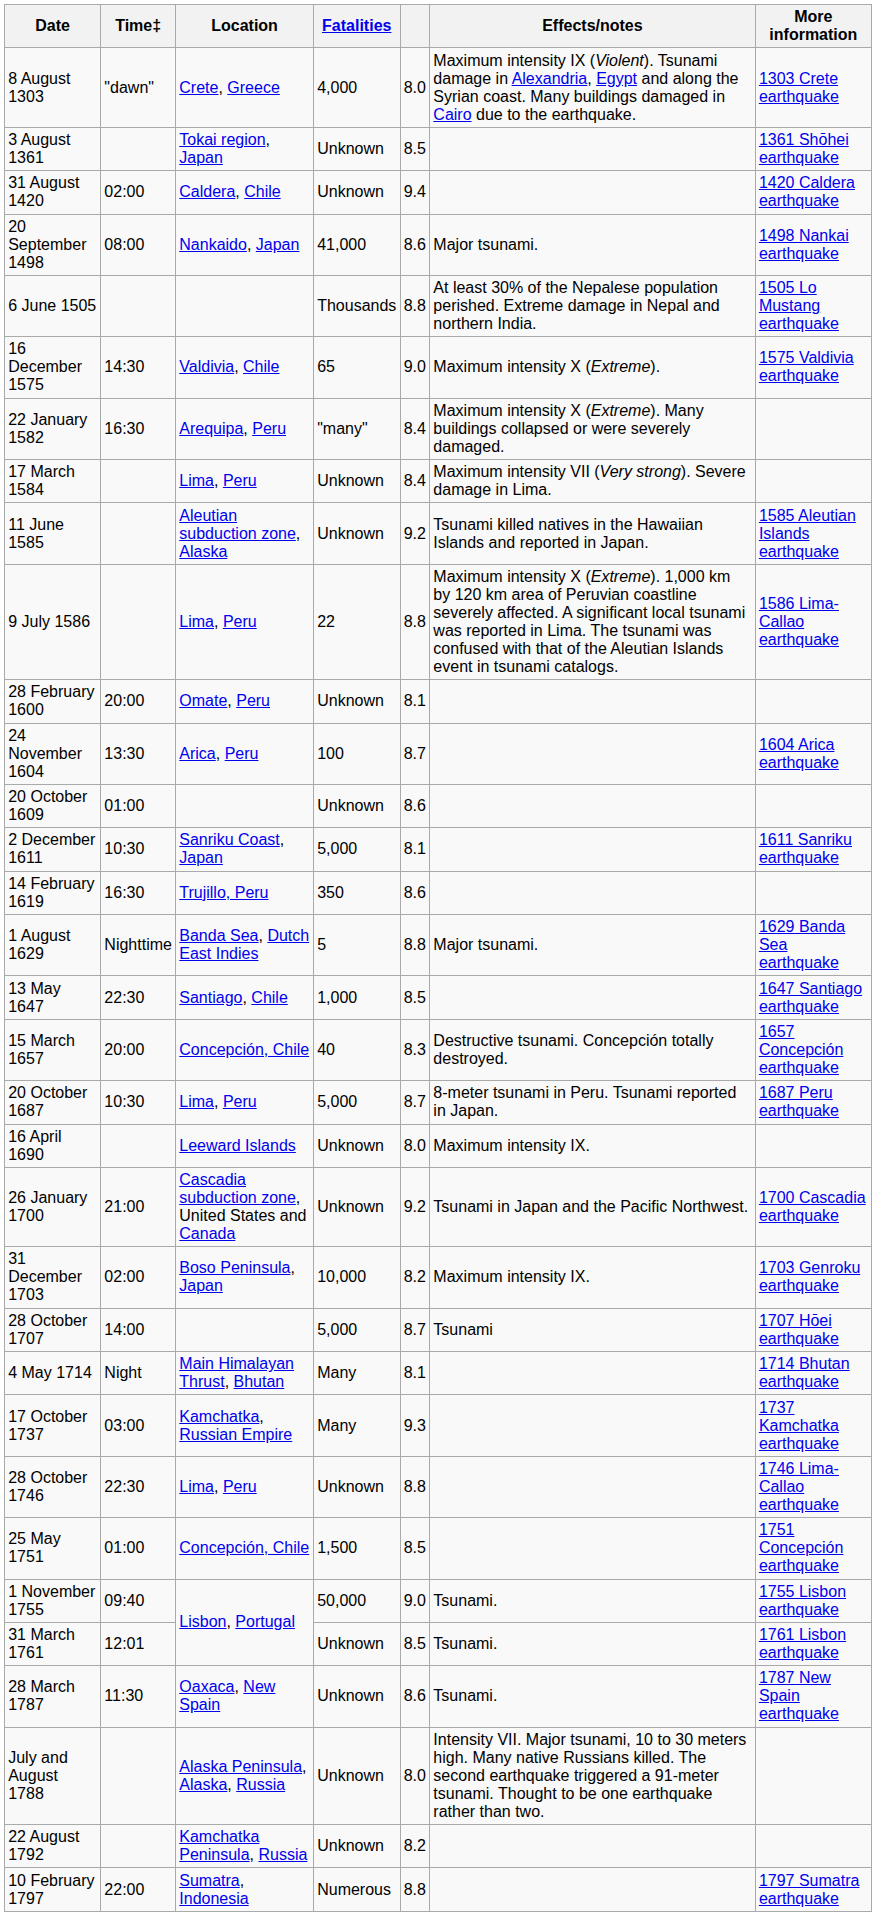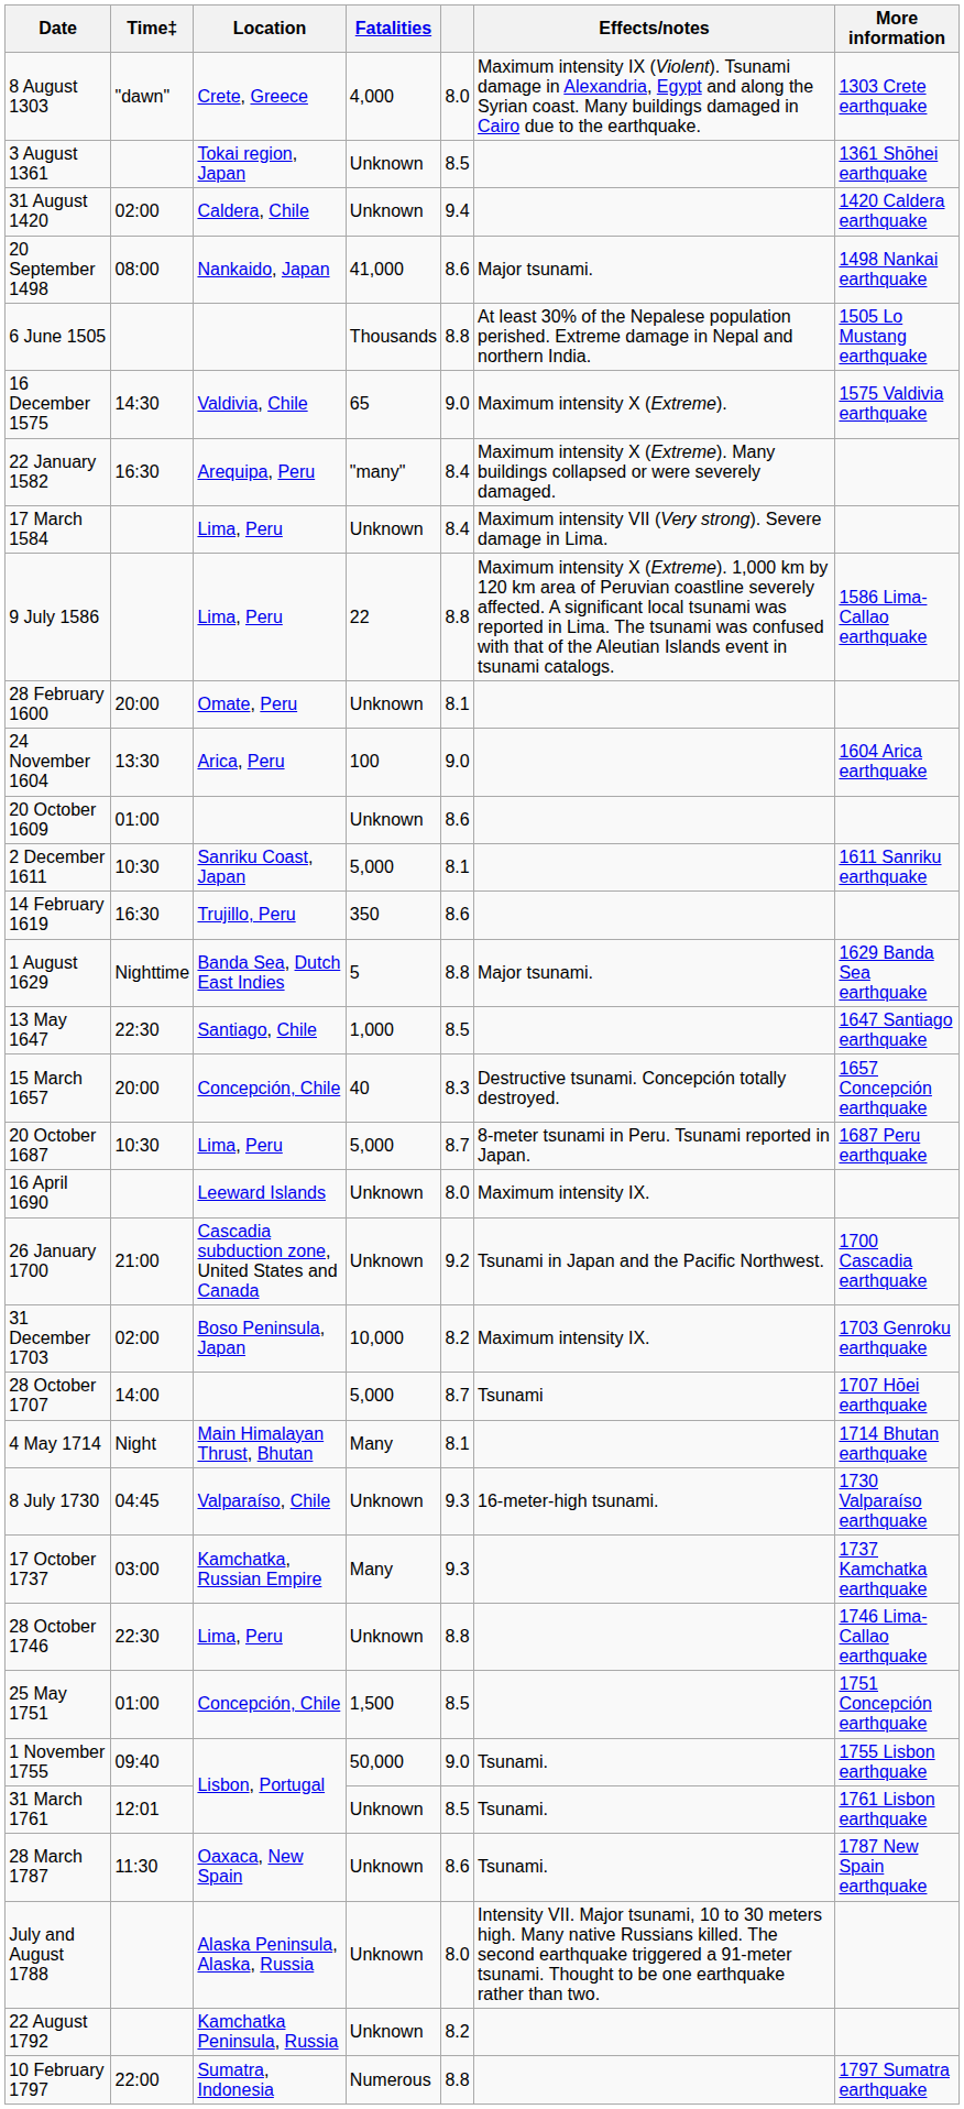 <table class="wikitable sortable">
 <tr>
 <th>Date</th>
 <th>Time‡</th>
 <th>Location</th>
 <th><a href='#'>Fatalities</a></th>
 <th></th>
 <th>Effects/notes</th>
 <th>More information</th>
 </tr>
 <tr>
 </tr>
 <tr>
 <td>8 August 1303</td>
 <td>"dawn"</td>
 <td> <a href='#'>Crete</a>, <a href='#'>Greece</a></td>
 <td>4,000</td>
 <td>8.0</td>
 <td>Maximum intensity IX (<em>Violent</em>). Tsunami damage in <a href='#'>Alexandria</a>, <a href='#'>Egypt</a> and along the Syrian coast. Many buildings damaged in <a href='#'>Cairo</a> due to the earthquake.</td>
 <td><a href='#'>1303 Crete earthquake</a></td>
 </tr>
 <tr>
 <td>3 August 1361</td>
 <td></td>
 <td> <a href='#'>Tokai region</a>, <a href='#'>Japan</a></td>
 <td>Unknown</td>
 <td>8.5</td>
 <td></td>
 <td><a href='#'>1361 Shōhei earthquake</a></td>
 </tr>
 <tr>
 <td>31 August 1420</td>
 <td>02:00 </td>
 <td> <a href='#'>Caldera</a>, <a href='#'>Chile</a></td>
 <td>Unknown</td>
 <td>9.4</td>
 <td></td>
 <td><a href='#'>1420 Caldera earthquake</a></td>
 </tr>
 <tr>
 <td>20 September 1498</td>
 <td>08:00 </td>
 <td> <a href='#'>Nankaido</a>, <a href='#'>Japan</a></td>
 <td>41,000</td>
 <td>8.6</td>
 <td>Major tsunami.</td>
 <td><a href='#'>1498 Nankai earthquake</a></td>
 </tr>
 <tr>
 <td>6 June 1505</td>
 <td></td>
 <td><br></td>
 <td>Thousands</td>
 <td>8.8</td>
 <td>At least 30% of the Nepalese population perished. Extreme damage in Nepal and northern India.</td>
 <td><a href='#'>1505 Lo Mustang earthquake</a></td>
 </tr>
 <tr>
 <td>16 December 1575</td>
 <td>14:30 </td>
 <td> <a href='#'>Valdivia</a>, <a href='#'>Chile</a></td>
 <td>65</td>
 <td>9.0</td>
 <td>Maximum intensity X (<em>Extreme</em>).</td>
 <td><a href='#'>1575 Valdivia earthquake</a></td>
 </tr>
 <tr>
 <td>22 January 1582</td>
 <td>16:30 </td>
 <td> <a href='#'>Arequipa</a>, <a href='#'>Peru</a></td>
 <td>"many"</td>
 <td>8.4</td>
 <td>Maximum intensity X (<em>Extreme</em>). Many buildings collapsed or were severely damaged.</td>
 <td></td>
 </tr>
 <tr>
 <td>17 March 1584</td>
 <td></td>
 <td> <a href='#'>Lima</a>, <a href='#'>Peru</a></td>
 <td>Unknown</td>
 <td>8.4</td>
 <td>Maximum intensity VII (<em>Very strong</em>). Severe damage in Lima.</td>
 <td></td>
 </tr>
 <tr>
-<td>11 June 1585</td>
-<td></td>
-<td> <a href='#'>Aleutian subduction zone</a>, <a href='#'>Alaska</a></td>
-<td>Unknown</td>
-<td>9.2</td>
-<td>Tsunami killed natives in the Hawaiian Islands and reported in Japan.</td>
-<td><a href='#'>1585 Aleutian Islands earthquake</a></td>
-</tr>
-<tr>
 <td>9 July 1586</td>
 <td></td>
 <td> <a href='#'>Lima</a>, <a href='#'>Peru</a></td>
 <td>22</td>
 <td>8.8</td>
 <td>Maximum intensity X (<em>Extreme</em>). 1,000 km by 120 km area of Peruvian coastline severely affected. A significant local tsunami was reported in Lima. The tsunami was confused with that of the Aleutian Islands event in tsunami catalogs.</td>
 <td><a href='#'>1586 Lima-Callao earthquake</a></td>
 </tr>
 <tr>
 <td>28 February 1600</td>
 <td>20:00 </td>
 <td> <a href='#'>Omate</a>, <a href='#'>Peru</a></td>
 <td>Unknown</td>
 <td>8.1</td>
 <td></td>
 <td></td>
 </tr>
 <tr>
 <td>24 November 1604</td>
 <td>13:30 </td>
 <td> <a href='#'>Arica</a>, <a href='#'>Peru</a></td>
 <td>100</td>
-<td>8.7</td>
+<td>9.0</td>
 <td></td>
 <td><a href='#'>1604 Arica earthquake</a></td>
 </tr>
 <tr>
 <td>20 October 1609</td>
 <td>01:00 </td>
 <td></td>
 <td>Unknown</td>
 <td>8.6</td>
 <td></td>
 <td></td>
 </tr>
 <tr>
 <td>2 December 1611</td>
 <td>10:30 </td>
 <td> <a href='#'>Sanriku Coast</a>, <a href='#'>Japan</a></td>
 <td>5,000</td>
 <td>8.1</td>
 <td></td>
 <td><a href='#'>1611 Sanriku earthquake</a></td>
 </tr>
 <tr>
 <td>14 February 1619</td>
 <td>16:30 </td>
 <td> <a href='#'>Trujillo, Peru</a></td>
 <td>350</td>
 <td>8.6</td>
 <td></td>
 <td></td>
 </tr>
 <tr>
 <td>1 August 1629</td>
 <td>Nighttime</td>
 <td> <a href='#'>Banda Sea</a>, <a href='#'>Dutch East Indies</a> </td>
 <td>5</td>
 <td>8.8</td>
 <td>Major tsunami.</td>
 <td><a href='#'>1629 Banda Sea earthquake</a></td>
 </tr>
 <tr>
 <td>13 May 1647</td>
 <td>22:30 </td>
 <td><a href='#'>Santiago</a>, <a href='#'>Chile</a></td>
 <td>1,000</td>
 <td>8.5</td>
 <td></td>
 <td><a href='#'>1647 Santiago earthquake</a></td>
 </tr>
 <tr>
 <td>15 March 1657</td>
 <td>20:00 </td>
 <td> <a href='#'>Concepción, Chile</a></td>
 <td>40</td>
 <td>8.3</td>
 <td>Destructive tsunami. Concepción totally destroyed.</td>
 <td><a href='#'>1657 Concepción earthquake</a></td>
 </tr>
 <tr>
 <td>20 October 1687</td>
 <td>10:30 </td>
 <td> <a href='#'>Lima</a>, <a href='#'>Peru</a></td>
 <td>5,000</td>
 <td>8.7</td>
 <td>8-meter tsunami in Peru. Tsunami reported in Japan.</td>
 <td><a href='#'>1687 Peru earthquake</a></td>
 </tr>
 <tr>
 <td>16 April 1690</td>
 <td></td>
 <td> <a href='#'>Leeward Islands</a></td>
 <td>Unknown</td>
 <td>8.0</td>
 <td>Maximum intensity IX.</td>
 <td></td>
 </tr>
 <tr>
 <td>26 January 1700</td>
 <td>21:00 </td>
 <td> <a href='#'>Cascadia subduction zone</a>, United States and <a href='#'>Canada</a></td>
 <td>Unknown</td>
 <td>9.2</td>
 <td>Tsunami in Japan and the Pacific Northwest.</td>
 <td><a href='#'>1700 Cascadia earthquake</a></td>
 </tr>
 <tr>
 <td>31 December 1703</td>
 <td>02:00 </td>
 <td> <a href='#'>Boso Peninsula</a>, <a href='#'>Japan</a></td>
 <td>10,000</td>
 <td>8.2</td>
 <td>Maximum intensity IX.</td>
 <td><a href='#'>1703 Genroku earthquake</a></td>
 </tr>
 <tr>
 <td>28 October 1707</td>
 <td>14:00 </td>
 <td></td>
 <td>5,000</td>
 <td>8.7</td>
 <td>Tsunami</td>
 <td><a href='#'>1707 Hōei earthquake</a></td>
 </tr>
 <tr>
 <td>4 May 1714</td>
 <td>Night</td>
 <td> <a href='#'>Main Himalayan Thrust</a>, <a href='#'>Bhutan</a></td>
 <td>Many</td>
 <td>8.1</td>
 <td></td>
 <td><a href='#'>1714 Bhutan earthquake</a></td>
 </tr>
 <tr>
+<td>8 July 1730</td>
+<td>04:45 </td>
+<td> <a href='#'>Valparaíso</a>, <a href='#'>Chile</a></td>
+<td>Unknown</td>
+<td>9.3</td>
+<td>16-meter-high tsunami.</td>
+<td><a href='#'>1730 Valparaíso earthquake</a></td>
+</tr>
+<tr>
 <td>17 October 1737</td>
 <td>03:00 </td>
 <td> <a href='#'>Kamchatka</a>, <a href='#'>Russian Empire</a></td>
 <td>Many</td>
 <td>9.3</td>
 <td></td>
 <td><a href='#'>1737 Kamchatka earthquake</a></td>
 </tr>
 <tr>
 <td>28 October 1746</td>
 <td>22:30 </td>
 <td> <a href='#'>Lima</a>, <a href='#'>Peru</a></td>
 <td>Unknown</td>
 <td>8.8</td>
 <td></td>
 <td><a href='#'>1746 Lima-Callao earthquake</a></td>
 </tr>
 <tr>
 <td>25 May 1751</td>
 <td>01:00 </td>
 <td> <a href='#'>Concepción, Chile</a></td>
 <td>1,500</td>
 <td>8.5</td>
 <td></td>
 <td><a href='#'>1751 Concepción earthquake</a></td>
 </tr>
 <tr>
 <td>1 November 1755</td>
 <td>09:40 </td>
 <td rowspan="2"> <a href='#'>Lisbon</a>, <a href='#'>Portugal</a></td>
 <td>50,000</td>
 <td>9.0</td>
 <td>Tsunami.</td>
 <td><a href='#'>1755 Lisbon earthquake</a></td>
 </tr>
 <tr>
 <td>31 March 1761</td>
 <td>12:01 </td>
 <td>Unknown</td>
 <td>8.5</td>
 <td>Tsunami.</td>
 <td><a href='#'>1761 Lisbon earthquake</a></td>
 </tr>
 <tr>
 <td>28 March 1787</td>
 <td>11:30 </td>
 <td> <a href='#'>Oaxaca</a>, <a href='#'>New Spain</a> </td>
 <td>Unknown</td>
 <td>8.6</td>
 <td>Tsunami.</td>
 <td><a href='#'>1787 New Spain earthquake</a></td>
 </tr>
 <tr>
 <td>July and August 1788</td>
 <td></td>
 <td> <a href='#'>Alaska Peninsula</a>, <a href='#'>Alaska</a>, <a href='#'>Russia</a> </td>
 <td>Unknown</td>
 <td>8.0</td>
 <td>Intensity VII. Major tsunami, 10 to 30 meters high. Many native Russians killed. The second earthquake triggered a 91-meter tsunami. Thought to be one earthquake rather than two.</td>
 <td></td>
 </tr>
 <tr>
 <td>22 August 1792</td>
 <td></td>
 <td> <a href='#'>Kamchatka Peninsula</a>, <a href='#'>Russia</a></td>
 <td>Unknown</td>
 <td>8.2</td>
 <td></td>
 <td></td>
 </tr>
 <tr>
 <td>10 February 1797</td>
 <td>22:00 </td>
 <td> <a href='#'>Sumatra</a>, <a href='#'>Indonesia</a></td>
 <td>Numerous</td>
 <td>8.8</td>
 <td></td>
 <td><a href='#'>1797 Sumatra earthquake</a></td>
 </tr>
 <tr>
 </tr>
 </table>
